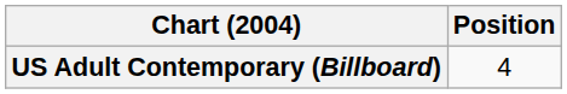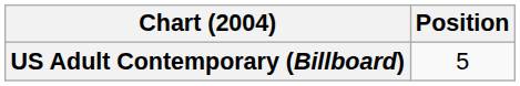 <table class="wikitable plainrowheaders" style="text-align:center">
 <tr>
 <th scope="col">Chart (2004)</th>
 <th scope="col">Position</th>
 </tr>
 <tr>
 <th scope="row">US Adult Contemporary (<em>Billboard</em>)</th>
-<td>4</td>
+<td>5</td>
 </tr>
 </table>
